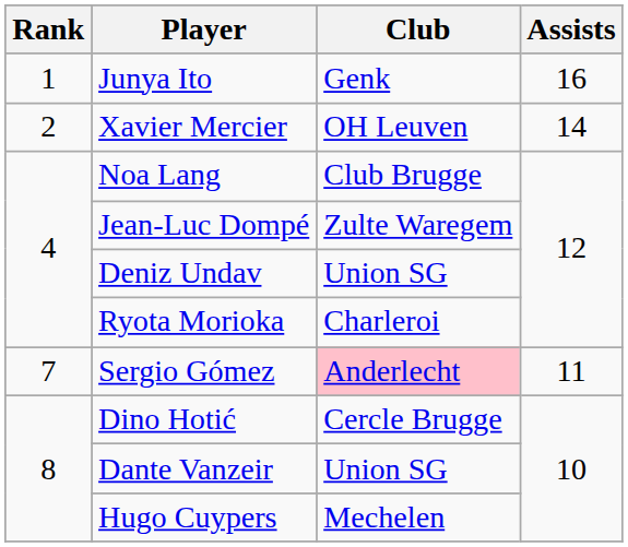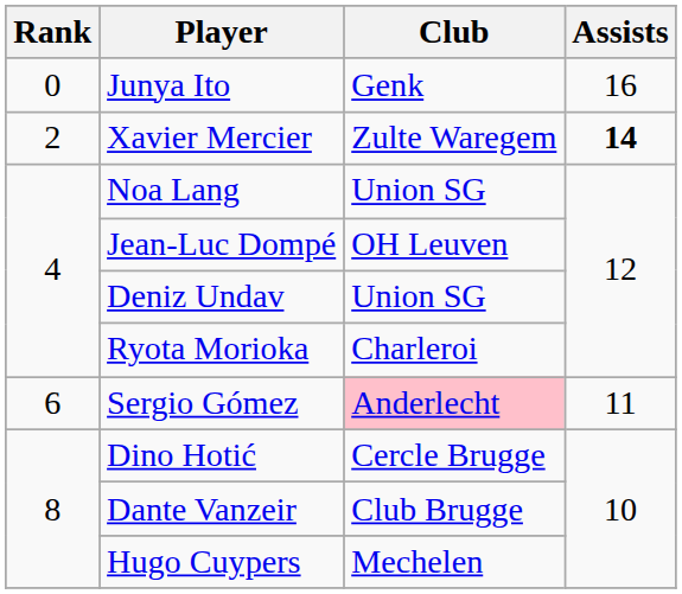 <table class="wikitable" style="text-align:center">
 <tr>
 <th>Rank</th>
 <th>Player</th>
 <th>Club</th>
 <th>Assists</th>
 </tr>
 <tr>
-<td rowspan="1">1</td>
+<td rowspan="1">0</td>
 <td align=left> <a href='#'>Junya Ito</a></td>
 <td align=left><a href='#'>Genk</a></td>
 <td rowspan="1">16</td>
 </tr>
 <tr>
 <td rowspan="1">2</td>
 <td align=left> <a href='#'>Xavier Mercier</a></td>
-<td align=left><a href='#'>OH Leuven</a></td>
-<td rowspan="1">14</td>
+<td align=left><a href='#'>Zulte Waregem</a></td>
+<td rowspan="1"><strong>14</strong></td>
 </tr>
 <tr>
 <td rowspan="4">4</td>
 <td align=left> <a href='#'>Noa Lang</a></td>
-<td align=left><a href='#'>Club Brugge</a></td>
+<td align=left><a href='#'>Union SG</a></td>
 <td rowspan="4">12</td>
 </tr>
 <tr>
 <td align=left> <a href='#'>Jean-Luc Dompé</a></td>
-<td align=left><a href='#'>Zulte Waregem</a></td>
+<td align=left><a href='#'>OH Leuven</a></td>
 </tr>
 <tr>
 <td align=left> <a href='#'>Deniz Undav</a></td>
 <td align=left><a href='#'>Union SG</a></td>
 </tr>
 <tr>
 <td align=left> <a href='#'>Ryota Morioka</a></td>
 <td align=left><a href='#'>Charleroi</a></td>
 </tr>
 <tr>
-<td rowspan="1">7</td>
+<td rowspan="1">6</td>
 <td align=left> <a href='#'>Sergio Gómez</a></td>
 <td align=left style="background: pink;"><a href='#'>Anderlecht</a></td>
 <td rowspan="1">11</td>
 </tr>
 <tr>
 <td rowspan="3">8</td>
 <td align=left> <a href='#'>Dino Hotić</a></td>
 <td align=left><a href='#'>Cercle Brugge</a></td>
 <td rowspan="3">10</td>
 </tr>
 <tr>
 <td align=left> <a href='#'>Dante Vanzeir</a></td>
-<td align=left><a href='#'>Union SG</a></td>
+<td align=left><a href='#'>Club Brugge</a></td>
 </tr>
 <tr>
 <td align=left> <a href='#'>Hugo Cuypers</a></td>
 <td align=left><a href='#'>Mechelen</a></td>
 </tr>
 </table>
